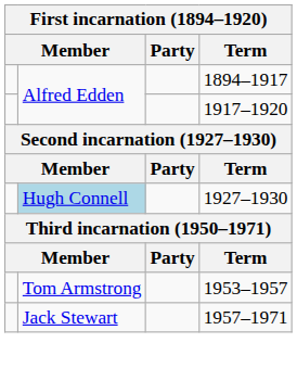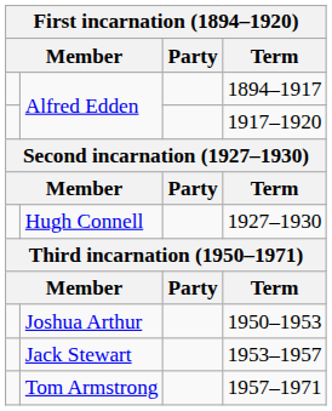 <table class="wikitable">
 <tr>
 <th colspan="4">First incarnation (1894–1920)</th>
 </tr>
 <tr>
 <th colspan="2">Member</th>
 <th>Party</th>
 <th>Term</th>
 </tr>
 <tr>
 <td> </td>
 <td rowspan="2"><a href='#'>Alfred Edden</a></td>
 <td></td>
 <td>1894–1917</td>
 </tr>
 <tr>
 <td> </td>
 <td></td>
 <td>1917–1920</td>
 </tr>
 <tr>
 <th colspan="4">Second incarnation (1927–1930)</th>
 </tr>
 <tr>
 <th colspan="2">Member</th>
 <th>Party</th>
 <th>Term</th>
 </tr>
 <tr>
 <td> </td>
-<td style="background: lightblue;"><a href='#'>Hugh Connell</a></td>
+<td><a href='#'>Hugh Connell</a></td>
 <td></td>
 <td>1927–1930</td>
 </tr>
 <tr>
 <th colspan="4">Third incarnation (1950–1971)</th>
 </tr>
 <tr>
 <th colspan="2">Member</th>
 <th>Party</th>
 <th>Term</th>
 </tr>
 <tr>
 <td> </td>
-<td><a href='#'>Tom Armstrong</a></td>
+<td><a href='#'>Joshua Arthur</a></td>
+<td></td>
+<td>1950–1953</td>
+</tr>
+<tr>
+<td> </td>
+<td><a href='#'>Jack Stewart</a></td>
 <td></td>
 <td>1953–1957</td>
 </tr>
 <tr>
 <td> </td>
-<td><a href='#'>Jack Stewart</a></td>
+<td><a href='#'>Tom Armstrong</a></td>
 <td></td>
 <td>1957–1971</td>
 </tr>
 </table>
